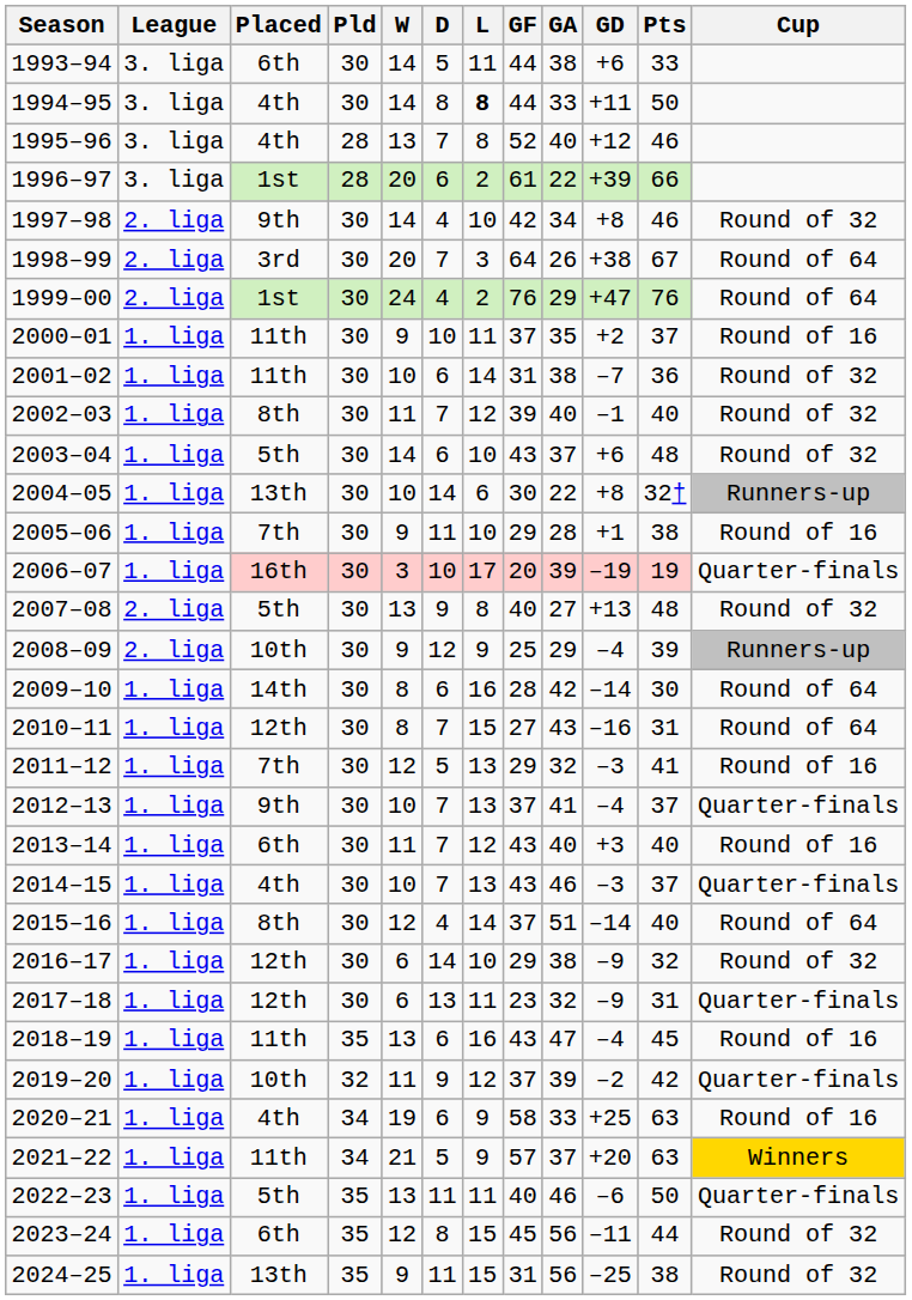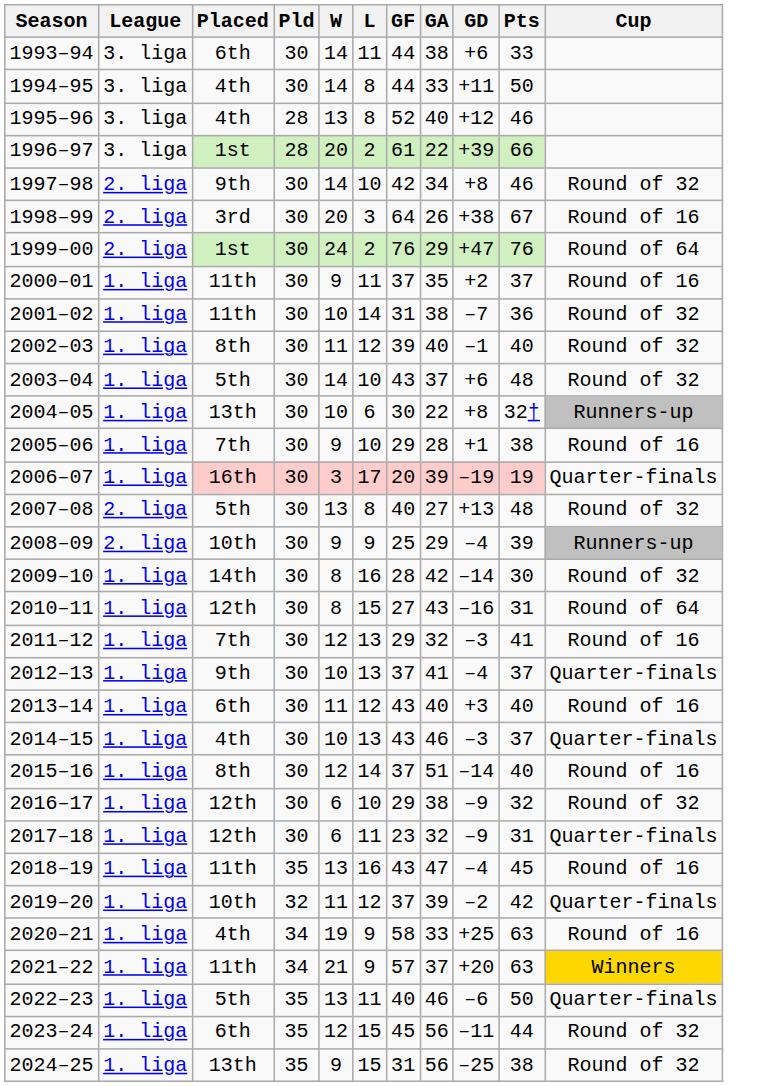 <table class="wikitable sortable">
 <tr>
 <th>Season</th>
 <th>League</th>
 <th>Placed</th>
 <th>Pld</th>
 <th>W</th>
-<th>D</th>
 <th>L</th>
 <th>GF</th>
 <th>GA</th>
 <th>GD</th>
 <th>Pts</th>
 <th>Cup</th>
 </tr>
 <tr>
 <td>1993–94</td>
 <td>3. liga</td>
 <td style="text-align:center">6th</td>
 <td style="text-align:center">30</td>
 <td style="text-align:center">14</td>
-<td style="text-align:center">5</td>
 <td style="text-align:center">11</td>
 <td style="text-align:center">44</td>
 <td style="text-align:center">38</td>
 <td style="text-align:center">+6</td>
 <td style="text-align:center">33</td>
 <td style="text-align:center"></td>
 </tr>
 <tr>
 <td>1994–95</td>
 <td>3. liga</td>
 <td style="text-align:center">4th</td>
 <td style="text-align:center">30</td>
 <td style="text-align:center">14</td>
 <td style="text-align:center">8</td>
-<td style="text-align:center"><strong>8</strong></td>
 <td style="text-align:center">44</td>
 <td style="text-align:center">33</td>
 <td style="text-align:center">+11</td>
 <td style="text-align:center">50</td>
 <td style="text-align:center"></td>
 </tr>
 <tr>
 <td>1995–96</td>
 <td>3. liga</td>
 <td style="text-align:center">4th</td>
 <td style="text-align:center">28</td>
 <td style="text-align:center">13</td>
-<td style="text-align:center">7</td>
 <td style="text-align:center">8</td>
 <td style="text-align:center">52</td>
 <td style="text-align:center">40</td>
 <td style="text-align:center">+12</td>
 <td style="text-align:center">46</td>
 <td style="text-align:center"></td>
 </tr>
 <tr>
 <td>1996–97</td>
 <td>3. liga</td>
 <td style="background: #D0F0C0; text-align:center">1st</td>
 <td style="background: #D0F0C0; text-align:center">28</td>
 <td style="background: #D0F0C0; text-align:center">20</td>
-<td style="background: #D0F0C0; text-align:center">6</td>
 <td style="background: #D0F0C0; text-align:center">2</td>
 <td style="background: #D0F0C0; text-align:center">61</td>
 <td style="background: #D0F0C0; text-align:center">22</td>
 <td style="background: #D0F0C0; text-align:center">+39</td>
 <td style="background: #D0F0C0; text-align:center">66</td>
 <td style="text-align:center"></td>
 </tr>
 <tr>
 <td>1997–98</td>
 <td><a href='#'>2. liga</a></td>
 <td style="text-align:center">9th</td>
 <td style="text-align:center">30</td>
 <td style="text-align:center">14</td>
-<td style="text-align:center">4</td>
 <td style="text-align:center">10</td>
 <td style="text-align:center">42</td>
 <td style="text-align:center">34</td>
 <td style="text-align:center">+8</td>
 <td style="text-align:center">46</td>
 <td style="text-align:center">Round of 32</td>
 </tr>
 <tr>
 <td>1998–99</td>
 <td><a href='#'>2. liga</a></td>
 <td style="text-align:center">3rd</td>
 <td style="text-align:center">30</td>
 <td style="text-align:center">20</td>
-<td style="text-align:center">7</td>
 <td style="text-align:center">3</td>
 <td style="text-align:center">64</td>
 <td style="text-align:center">26</td>
 <td style="text-align:center">+38</td>
 <td style="text-align:center">67</td>
-<td style="text-align:center">Round of 64</td>
+<td style="text-align:center">Round of 16</td>
 </tr>
 <tr>
 <td>1999–00</td>
 <td><a href='#'>2. liga</a></td>
 <td style="background: #D0F0C0; text-align:center">1st</td>
 <td style="background: #D0F0C0; text-align:center">30</td>
 <td style="background: #D0F0C0; text-align:center">24</td>
-<td style="background: #D0F0C0; text-align:center">4</td>
 <td style="background: #D0F0C0; text-align:center">2</td>
 <td style="background: #D0F0C0; text-align:center">76</td>
 <td style="background: #D0F0C0; text-align:center">29</td>
 <td style="background: #D0F0C0; text-align:center">+47</td>
 <td style="background: #D0F0C0; text-align:center">76</td>
 <td style="text-align:center">Round of 64</td>
 </tr>
 <tr>
 <td>2000–01</td>
 <td><a href='#'>1. liga</a></td>
 <td style="text-align:center">11th</td>
 <td style="text-align:center">30</td>
 <td style="text-align:center">9</td>
-<td style="text-align:center">10</td>
 <td style="text-align:center">11</td>
 <td style="text-align:center">37</td>
 <td style="text-align:center">35</td>
 <td style="text-align:center">+2</td>
 <td style="text-align:center">37</td>
 <td style="text-align:center">Round of 16</td>
 </tr>
 <tr>
 <td>2001–02</td>
 <td><a href='#'>1. liga</a></td>
 <td style="text-align:center">11th</td>
 <td style="text-align:center">30</td>
 <td style="text-align:center">10</td>
-<td style="text-align:center">6</td>
 <td style="text-align:center">14</td>
 <td style="text-align:center">31</td>
 <td style="text-align:center">38</td>
 <td style="text-align:center">–7</td>
 <td style="text-align:center">36</td>
 <td style="text-align:center">Round of 32</td>
 </tr>
 <tr>
 <td>2002–03</td>
 <td><a href='#'>1. liga</a></td>
 <td style="text-align:center">8th</td>
 <td style="text-align:center">30</td>
 <td style="text-align:center">11</td>
-<td style="text-align:center">7</td>
 <td style="text-align:center">12</td>
 <td style="text-align:center">39</td>
 <td style="text-align:center">40</td>
 <td style="text-align:center">–1</td>
 <td style="text-align:center">40</td>
 <td style="text-align:center">Round of 32</td>
 </tr>
 <tr>
 <td>2003–04</td>
 <td><a href='#'>1. liga</a></td>
 <td style="text-align:center">5th</td>
 <td style="text-align:center">30</td>
 <td style="text-align:center">14</td>
-<td style="text-align:center">6</td>
 <td style="text-align:center">10</td>
 <td style="text-align:center">43</td>
 <td style="text-align:center">37</td>
 <td style="text-align:center">+6</td>
 <td style="text-align:center">48</td>
 <td style="text-align:center">Round of 32</td>
 </tr>
 <tr>
 <td>2004–05</td>
 <td><a href='#'>1. liga</a></td>
 <td style="text-align:center">13th</td>
 <td style="text-align:center">30</td>
 <td style="text-align:center">10</td>
-<td style="text-align:center">14</td>
 <td style="text-align:center">6</td>
 <td style="text-align:center">30</td>
 <td style="text-align:center">22</td>
 <td style="text-align:center">+8</td>
 <td style="text-align:center">32<a href='#'>†</a></td>
 <td style="text-align:center; background:silver">Runners-up</td>
 </tr>
 <tr>
 <td>2005–06</td>
 <td><a href='#'>1. liga</a></td>
 <td style="text-align:center">7th</td>
 <td style="text-align:center">30</td>
 <td style="text-align:center">9</td>
-<td style="text-align:center">11</td>
 <td style="text-align:center">10</td>
 <td style="text-align:center">29</td>
 <td style="text-align:center">28</td>
 <td style="text-align:center">+1</td>
 <td style="text-align:center">38</td>
 <td style="text-align:center">Round of 16</td>
 </tr>
 <tr>
 <td>2006–07</td>
 <td><a href='#'>1. liga</a></td>
 <td style="background: #FFCCCC; text-align:center">16th</td>
 <td style="background: #FFCCCC; text-align:center">30</td>
 <td style="background: #FFCCCC; text-align:center">3</td>
-<td style="background: #FFCCCC; text-align:center">10</td>
 <td style="background: #FFCCCC; text-align:center">17</td>
 <td style="background: #FFCCCC; text-align:center">20</td>
 <td style="background: #FFCCCC; text-align:center">39</td>
 <td style="background: #FFCCCC; text-align:center">–19</td>
 <td style="background: #FFCCCC; text-align:center">19</td>
 <td style="text-align:center">Quarter-finals</td>
 </tr>
 <tr>
 <td>2007–08</td>
 <td><a href='#'>2. liga</a></td>
 <td style="text-align:center">5th</td>
 <td style="text-align:center">30</td>
 <td style="text-align:center">13</td>
-<td style="text-align:center">9</td>
 <td style="text-align:center">8</td>
 <td style="text-align:center">40</td>
 <td style="text-align:center">27</td>
 <td style="text-align:center">+13</td>
 <td style="text-align:center">48</td>
 <td style="text-align:center">Round of 32</td>
 </tr>
 <tr>
 <td>2008–09</td>
 <td><a href='#'>2. liga</a></td>
 <td style="text-align:center">10th</td>
 <td style="text-align:center">30</td>
 <td style="text-align:center">9</td>
-<td style="text-align:center">12</td>
 <td style="text-align:center">9</td>
 <td style="text-align:center">25</td>
 <td style="text-align:center">29</td>
 <td style="text-align:center">–4</td>
 <td style="text-align:center">39</td>
 <td style="text-align:center; background:silver">Runners-up</td>
 </tr>
 <tr>
 <td>2009–10</td>
 <td><a href='#'>1. liga</a></td>
 <td style="text-align:center">14th</td>
 <td style="text-align:center">30</td>
 <td style="text-align:center">8</td>
-<td style="text-align:center">6</td>
 <td style="text-align:center">16</td>
 <td style="text-align:center">28</td>
 <td style="text-align:center">42</td>
 <td style="text-align:center">–14</td>
 <td style="text-align:center">30</td>
-<td style="text-align:center">Round of 64</td>
+<td style="text-align:center">Round of 32</td>
 </tr>
 <tr>
 <td>2010–11</td>
 <td><a href='#'>1. liga</a></td>
 <td style="text-align:center">12th</td>
 <td style="text-align:center">30</td>
 <td style="text-align:center">8</td>
-<td style="text-align:center">7</td>
 <td style="text-align:center">15</td>
 <td style="text-align:center">27</td>
 <td style="text-align:center">43</td>
 <td style="text-align:center">–16</td>
 <td style="text-align:center">31</td>
 <td style="text-align:center">Round of 64</td>
 </tr>
 <tr>
 <td>2011–12</td>
 <td><a href='#'>1. liga</a></td>
 <td style="text-align:center">7th</td>
 <td style="text-align:center">30</td>
 <td style="text-align:center">12</td>
-<td style="text-align:center">5</td>
 <td style="text-align:center">13</td>
 <td style="text-align:center">29</td>
 <td style="text-align:center">32</td>
 <td style="text-align:center">–3</td>
 <td style="text-align:center">41</td>
 <td style="text-align:center">Round of 16</td>
 </tr>
 <tr>
 <td>2012–13</td>
 <td><a href='#'>1. liga</a></td>
 <td style="text-align:center">9th</td>
 <td style="text-align:center">30</td>
 <td style="text-align:center">10</td>
-<td style="text-align:center">7</td>
 <td style="text-align:center">13</td>
 <td style="text-align:center">37</td>
 <td style="text-align:center">41</td>
 <td style="text-align:center">–4</td>
 <td style="text-align:center">37</td>
 <td style="text-align:center">Quarter-finals</td>
 </tr>
 <tr>
 <td>2013–14</td>
 <td><a href='#'>1. liga</a></td>
 <td style="text-align:center">6th</td>
 <td style="text-align:center">30</td>
 <td style="text-align:center">11</td>
-<td style="text-align:center">7</td>
 <td style="text-align:center">12</td>
 <td style="text-align:center">43</td>
 <td style="text-align:center">40</td>
 <td style="text-align:center">+3</td>
 <td style="text-align:center">40</td>
 <td style="text-align:center">Round of 16</td>
 </tr>
 <tr>
 <td>2014–15</td>
 <td><a href='#'>1. liga</a></td>
 <td style="text-align:center">4th</td>
 <td style="text-align:center">30</td>
 <td style="text-align:center">10</td>
-<td style="text-align:center">7</td>
 <td style="text-align:center">13</td>
 <td style="text-align:center">43</td>
 <td style="text-align:center">46</td>
 <td style="text-align:center">–3</td>
 <td style="text-align:center">37</td>
 <td style="text-align:center">Quarter-finals</td>
 </tr>
 <tr>
 <td>2015–16</td>
 <td><a href='#'>1. liga</a></td>
 <td style="text-align:center">8th</td>
 <td style="text-align:center">30</td>
 <td style="text-align:center">12</td>
-<td style="text-align:center">4</td>
 <td style="text-align:center">14</td>
 <td style="text-align:center">37</td>
 <td style="text-align:center">51</td>
 <td style="text-align:center">–14</td>
 <td style="text-align:center">40</td>
-<td style="text-align:center">Round of 64</td>
+<td style="text-align:center">Round of 16</td>
 </tr>
 <tr>
 <td>2016–17</td>
 <td><a href='#'>1. liga</a></td>
 <td style="text-align:center">12th</td>
 <td style="text-align:center">30</td>
 <td style="text-align:center">6</td>
-<td style="text-align:center">14</td>
 <td style="text-align:center">10</td>
 <td style="text-align:center">29</td>
 <td style="text-align:center">38</td>
 <td style="text-align:center">–9</td>
 <td style="text-align:center">32</td>
 <td style="text-align:center">Round of 32</td>
 </tr>
 <tr>
 <td>2017–18</td>
 <td><a href='#'>1. liga</a></td>
 <td style="text-align:center">12th</td>
 <td style="text-align:center">30</td>
 <td style="text-align:center">6</td>
-<td style="text-align:center">13</td>
 <td style="text-align:center">11</td>
 <td style="text-align:center">23</td>
 <td style="text-align:center">32</td>
 <td style="text-align:center">–9</td>
 <td style="text-align:center">31</td>
 <td style="text-align:center">Quarter-finals</td>
 </tr>
 <tr>
 <td>2018–19</td>
 <td><a href='#'>1. liga</a></td>
 <td style="text-align:center">11th</td>
 <td style="text-align:center">35</td>
 <td style="text-align:center">13</td>
-<td style="text-align:center">6</td>
 <td style="text-align:center">16</td>
 <td style="text-align:center">43</td>
 <td style="text-align:center">47</td>
 <td style="text-align:center">–4</td>
 <td style="text-align:center">45</td>
 <td style="text-align:center">Round of 16</td>
 </tr>
 <tr>
 <td>2019–20</td>
 <td><a href='#'>1. liga</a></td>
 <td style="text-align:center">10th</td>
 <td style="text-align:center">32</td>
 <td style="text-align:center">11</td>
-<td style="text-align:center">9</td>
 <td style="text-align:center">12</td>
 <td style="text-align:center">37</td>
 <td style="text-align:center">39</td>
 <td style="text-align:center">–2</td>
 <td style="text-align:center">42</td>
 <td style="text-align:center">Quarter-finals</td>
 </tr>
 <tr>
 <td>2020–21</td>
 <td><a href='#'>1. liga</a></td>
 <td style="text-align:center">4th</td>
 <td style="text-align:center">34</td>
 <td style="text-align:center">19</td>
-<td style="text-align:center">6</td>
 <td style="text-align:center">9</td>
 <td style="text-align:center">58</td>
 <td style="text-align:center">33</td>
 <td style="text-align:center">+25</td>
 <td style="text-align:center">63</td>
 <td style="text-align:center">Round of 16</td>
 </tr>
 <tr>
 <td>2021–22</td>
 <td><a href='#'>1. liga</a></td>
 <td style="text-align:center">11th</td>
 <td style="text-align:center">34</td>
 <td style="text-align:center">21</td>
-<td style="text-align:center">5</td>
 <td style="text-align:center">9</td>
 <td style="text-align:center">57</td>
 <td style="text-align:center">37</td>
 <td style="text-align:center">+20</td>
 <td style="text-align:center">63</td>
 <td style="text-align:center; background:gold">Winners</td>
 </tr>
 <tr>
 <td>2022–23</td>
 <td><a href='#'>1. liga</a></td>
 <td style="text-align:center">5th</td>
 <td style="text-align:center">35</td>
 <td style="text-align:center">13</td>
 <td style="text-align:center">11</td>
-<td style="text-align:center">11</td>
 <td style="text-align:center">40</td>
 <td style="text-align:center">46</td>
 <td style="text-align:center">–6</td>
 <td style="text-align:center">50</td>
 <td style="text-align:center">Quarter-finals</td>
 </tr>
 <tr>
 <td>2023–24</td>
 <td><a href='#'>1. liga</a></td>
 <td style="text-align:center">6th</td>
 <td style="text-align:center">35</td>
 <td style="text-align:center">12</td>
-<td style="text-align:center">8</td>
 <td style="text-align:center">15</td>
 <td style="text-align:center">45</td>
 <td style="text-align:center">56</td>
 <td style="text-align:center">–11</td>
 <td style="text-align:center">44</td>
 <td style="text-align:center">Round of 32</td>
 </tr>
 <tr>
 <td>2024–25</td>
 <td><a href='#'>1. liga</a></td>
 <td style="text-align:center">13th</td>
 <td style="text-align:center">35</td>
 <td style="text-align:center">9</td>
-<td style="text-align:center">11</td>
 <td style="text-align:center">15</td>
 <td style="text-align:center">31</td>
 <td style="text-align:center">56</td>
 <td style="text-align:center">–25</td>
 <td style="text-align:center">38</td>
 <td style="text-align:center">Round of 32</td>
 </tr>
 </table>
